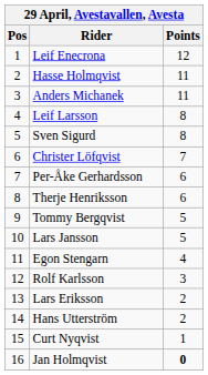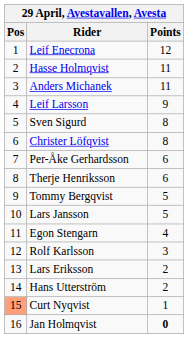 <table class="wikitable">
 <tr>
 <th colspan="6">29 April, <a href='#'>Avestavallen</a>, <a href='#'>Avesta</a></th>
 </tr>
 <tr>
 <th width=20>Pos</th>
 <th width=160>Rider</th>
 <th width=30>Points</th>
 </tr>
 <tr align=center >
 <td>1</td>
 <td align=left><a href='#'>Leif Enecrona</a></td>
 <td>12</td>
 </tr>
 <tr align=center >
 <td>2</td>
 <td align=left><a href='#'>Hasse Holmqvist</a></td>
 <td>11</td>
 </tr>
 <tr align=center >
 <td>3</td>
 <td align=left><a href='#'>Anders Michanek</a></td>
 <td>11</td>
 </tr>
 <tr align=center >
 <td>4</td>
 <td align=left><a href='#'>Leif Larsson</a></td>
-<td>8</td>
+<td>9</td>
 </tr>
 <tr align=center >
 <td>5</td>
 <td align=left>Sven Sigurd</td>
 <td>8</td>
 </tr>
 <tr align=center >
 <td>6</td>
 <td align=left><a href='#'>Christer Löfqvist</a></td>
-<td>7</td>
+<td>8</td>
 </tr>
 <tr align=center >
 <td>7</td>
 <td align=left>Per-Åke Gerhardsson</td>
 <td>6</td>
 </tr>
 <tr align=center >
 <td>8</td>
 <td align=left>Therje Henriksson</td>
 <td>6</td>
 </tr>
 <tr align=center>
 <td>9</td>
 <td align=left>Tommy Bergqvist</td>
 <td>5</td>
 </tr>
 <tr align=center>
 <td>10</td>
 <td align=left>Lars Jansson</td>
 <td>5</td>
 </tr>
 <tr align=center>
 <td>11</td>
 <td align=left>Egon Stengarn</td>
 <td>4</td>
 </tr>
 <tr align=center>
 <td>12</td>
 <td align=left>Rolf Karlsson</td>
 <td>3</td>
 </tr>
 <tr align=center>
 <td>13</td>
 <td align=left>Lars Eriksson</td>
 <td>2</td>
 </tr>
 <tr align=center>
 <td>14</td>
 <td align=left>Hans Utterström</td>
 <td>2</td>
 </tr>
 <tr align=center>
-<td>15</td>
+<td style="background: lightsalmon;">15</td>
 <td align=left>Curt Nyqvist</td>
 <td>1</td>
 </tr>
 <tr align=center>
 <td>16</td>
 <td align=left>Jan Holmqvist</td>
 <td><strong>0</strong></td>
 </tr>
 </table>
